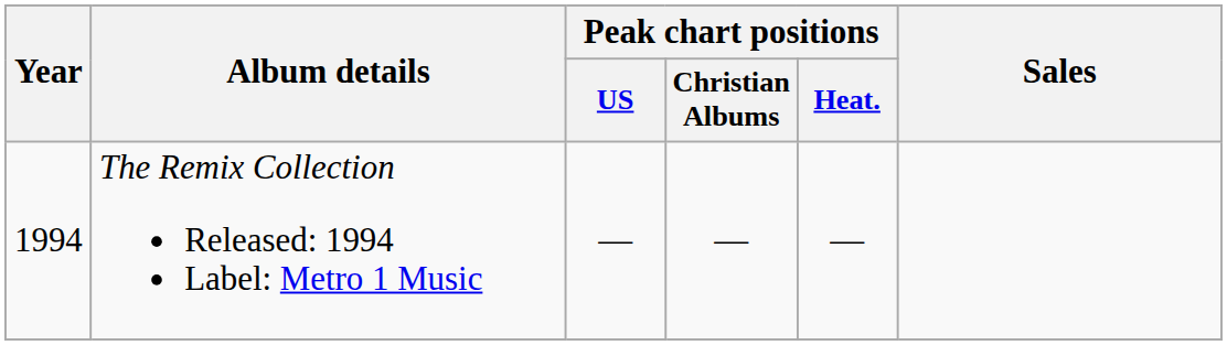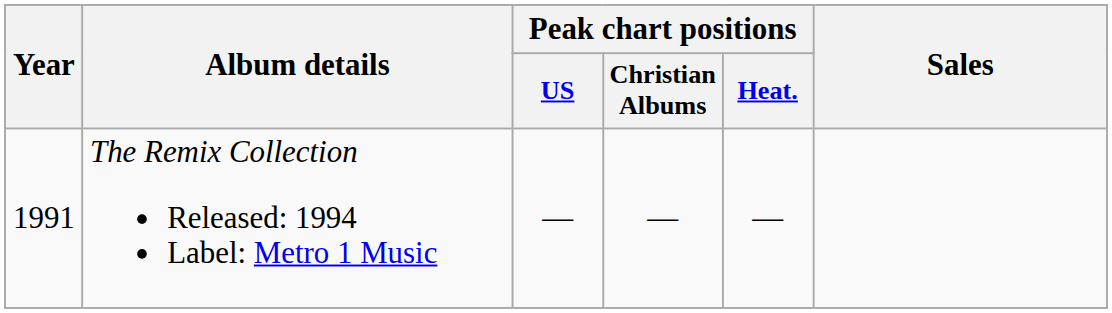 <table class="wikitable" style="text-align:center;">
 <tr>
 <th rowspan="2" width="33">Year</th>
 <th rowspan="2" width="215">Album details</th>
 <th colspan="3">Peak chart positions</th>
 <th rowspan="2" width="145">Sales</th>
 </tr>
 <tr>
 <th style="width:3em;font-size:85%"><a href='#'>US</a></th>
 <th style="width:3em;font-size:85%">Christian Albums</th>
 <th style="width:3em;font-size:85%"><a href='#'>Heat.</a></th>
 </tr>
 <tr>
-<td>1994</td>
+<td>1991</td>
 <td align="left"><em>The Remix Collection</em><br><ul><li>Released: 1994</li><li>Label: <a href='#'>Metro 1 Music</a></li></ul></td>
 <td>—</td>
 <td>—</td>
 <td>—</td>
 <td></td>
 </tr>
 </table>
